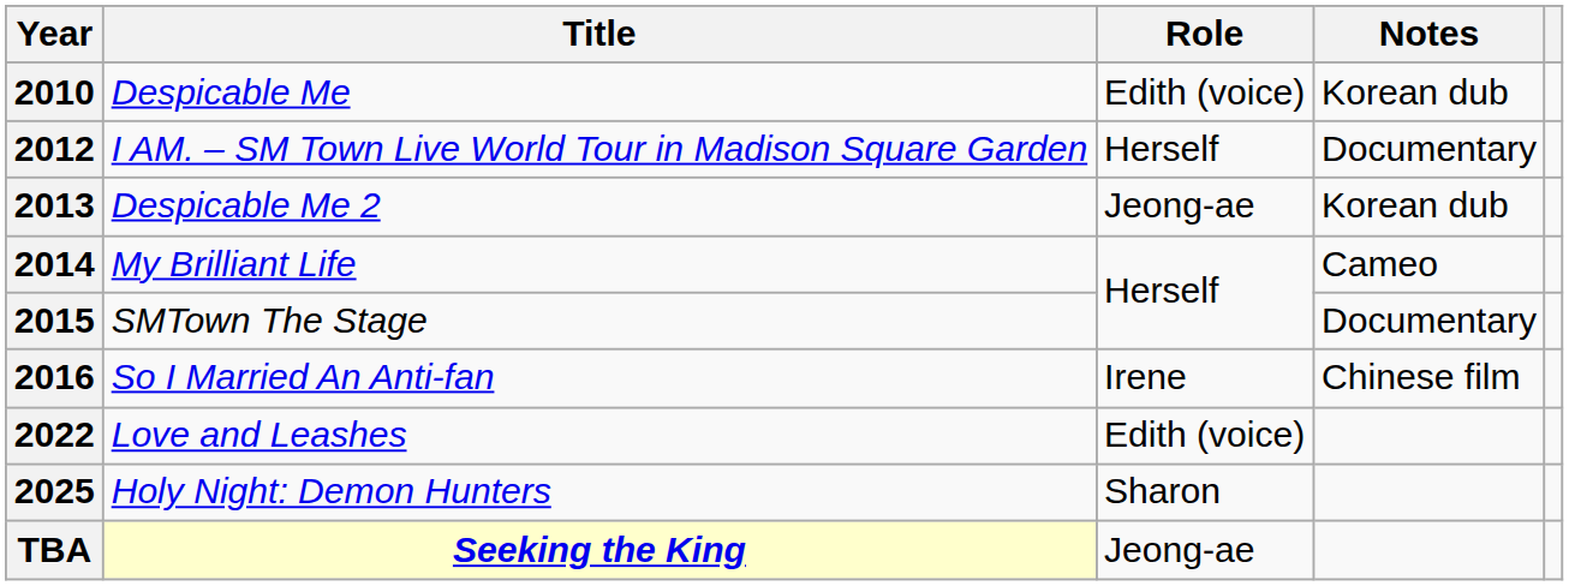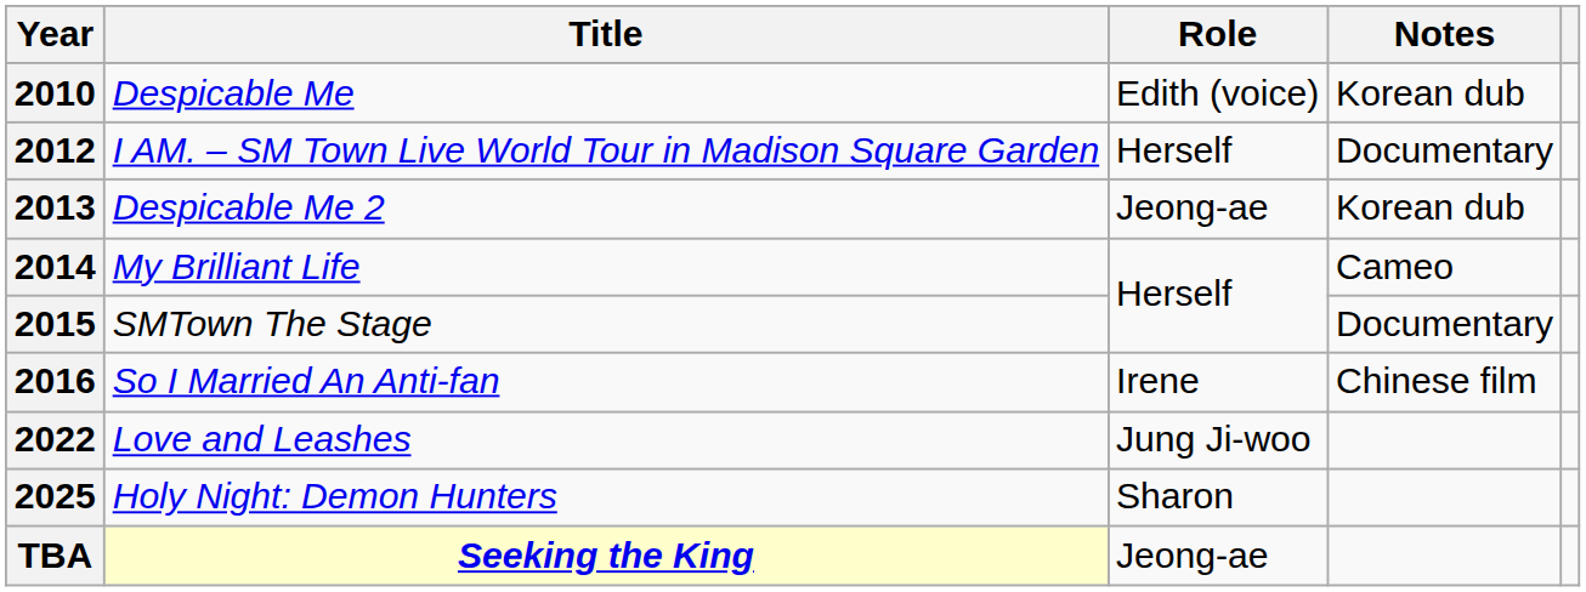 <table class="wikitable plainrowheaders sortable">
 <tr>
 <th scope="col">Year</th>
 <th scope="col">Title</th>
 <th scope="col">Role</th>
 <th scope="col">Notes</th>
 <th scope="col" class="unsortable"></th>
 </tr>
 <tr>
 <th scope="row">2010</th>
 <td><em><a href='#'>Despicable Me</a></em></td>
 <td>Edith (voice)</td>
 <td>Korean dub</td>
 <td></td>
 </tr>
 <tr>
 <th scope="row">2012</th>
 <td><em><a href='#'>I AM. – SM Town Live World Tour in Madison Square Garden</a></em></td>
 <td>Herself</td>
 <td>Documentary</td>
 <td></td>
 </tr>
 <tr>
 <th scope="row">2013</th>
 <td><em><a href='#'>Despicable Me 2</a></em></td>
 <td>Jeong-ae</td>
 <td>Korean dub</td>
 <td></td>
 </tr>
 <tr>
 <th scope="row">2014</th>
 <td><em><a href='#'>My Brilliant Life</a></em></td>
 <td rowspan="2">Herself</td>
 <td>Cameo</td>
 <td></td>
 </tr>
 <tr>
 <th scope="row">2015</th>
 <td><em>SMTown The Stage</em></td>
 <td>Documentary</td>
 <td></td>
 </tr>
 <tr>
 <th scope="row">2016</th>
 <td><em><a href='#'>So I Married An Anti-fan</a></em></td>
 <td>Irene</td>
 <td>Chinese film</td>
 <td></td>
 </tr>
 <tr>
 <th scope="row">2022</th>
 <td><em><a href='#'>Love and Leashes</a></em></td>
-<td>Edith (voice)</td>
+<td>Jung Ji-woo</td>
 <td></td>
 <td></td>
 </tr>
 <tr>
 <th scope="row">2025</th>
 <td><em><a href='#'>Holy Night: Demon Hunters</a></em></td>
 <td>Sharon</td>
 <td></td>
 <td></td>
 </tr>
 <tr>
 <th scope="row">TBA</th>
 <th scope=row style="background:#FFFFCC;"><em><a href='#'>Seeking the King</a></em> </th>
 <td>Jeong-ae</td>
 <td></td>
 <td></td>
 </tr>
 </table>
